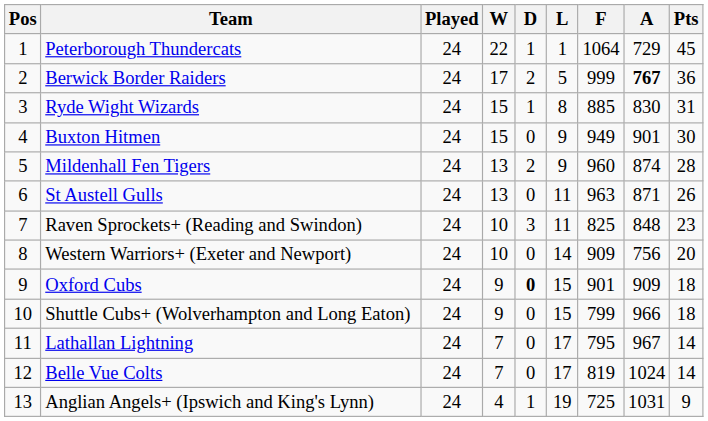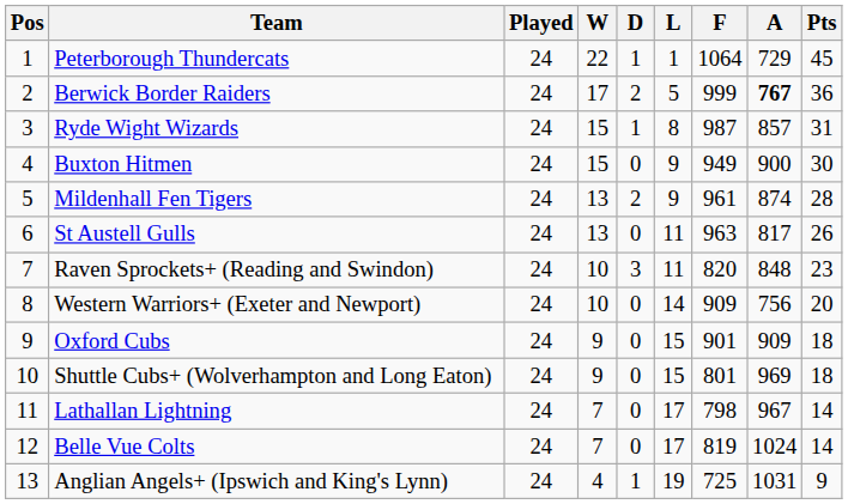 <table class="wikitable" style="font-size: 100%">
 <tr>
 <th width=20>Pos</th>
 <th width=320>Team</th>
 <th width=20>Played</th>
 <th width=20>W</th>
 <th width=20>D</th>
 <th width=20>L</th>
 <th width=20>F</th>
 <th width=20>A</th>
 <th width=20>Pts</th>
 </tr>
 <tr align=center>
 <td>1</td>
 <td align="left"><a href='#'>Peterborough Thundercats</a></td>
 <td>24</td>
 <td>22</td>
 <td>1</td>
 <td>1</td>
 <td>1064</td>
 <td>729</td>
 <td>45</td>
 </tr>
 <tr align=center>
 <td>2</td>
 <td align="left"><a href='#'>Berwick Border Raiders</a></td>
 <td>24</td>
 <td>17</td>
 <td>2</td>
 <td>5</td>
 <td>999</td>
 <td><strong>767</strong></td>
 <td>36</td>
 </tr>
 <tr align=center>
 <td>3</td>
 <td align="left"><a href='#'>Ryde Wight Wizards</a></td>
 <td>24</td>
 <td>15</td>
 <td>1</td>
 <td>8</td>
-<td>885</td>
-<td>830</td>
+<td>987</td>
+<td>857</td>
 <td>31</td>
 </tr>
 <tr align=center>
 <td>4</td>
 <td align="left"><a href='#'>Buxton Hitmen</a></td>
 <td>24</td>
 <td>15</td>
 <td>0</td>
 <td>9</td>
 <td>949</td>
-<td>901</td>
+<td>900</td>
 <td>30</td>
 </tr>
 <tr align=center>
 <td>5</td>
 <td align="left"><a href='#'>Mildenhall Fen Tigers</a></td>
 <td>24</td>
 <td>13</td>
 <td>2</td>
 <td>9</td>
-<td>960</td>
+<td>961</td>
 <td>874</td>
 <td>28</td>
 </tr>
 <tr align=center>
 <td>6</td>
 <td align="left"><a href='#'>St Austell Gulls</a></td>
 <td>24</td>
 <td>13</td>
 <td>0</td>
 <td>11</td>
 <td>963</td>
-<td>871</td>
+<td>817</td>
 <td>26</td>
 </tr>
 <tr align=center>
 <td>7</td>
 <td align="left">Raven Sprockets+ (Reading and Swindon)</td>
 <td>24</td>
 <td>10</td>
 <td>3</td>
 <td>11</td>
-<td>825</td>
+<td>820</td>
 <td>848</td>
 <td>23</td>
 </tr>
 <tr align=center>
 <td>8</td>
 <td align="left">Western Warriors+ (Exeter and Newport)</td>
 <td>24</td>
 <td>10</td>
 <td>0</td>
 <td>14</td>
 <td>909</td>
 <td>756</td>
 <td>20</td>
 </tr>
 <tr align=center>
 <td>9</td>
 <td align="left"><a href='#'>Oxford Cubs</a></td>
 <td>24</td>
 <td>9</td>
-<td><strong>0</strong></td>
+<td>0</td>
 <td>15</td>
 <td>901</td>
 <td>909</td>
 <td>18</td>
 </tr>
 <tr align=center>
 <td>10</td>
 <td align="left">Shuttle Cubs+ (Wolverhampton and Long Eaton)</td>
 <td>24</td>
 <td>9</td>
 <td>0</td>
 <td>15</td>
-<td>799</td>
-<td>966</td>
+<td>801</td>
+<td>969</td>
 <td>18</td>
 </tr>
 <tr align=center>
 <td>11</td>
 <td align="left"><a href='#'>Lathallan Lightning</a></td>
 <td>24</td>
 <td>7</td>
 <td>0</td>
 <td>17</td>
-<td>795</td>
+<td>798</td>
 <td>967</td>
 <td>14</td>
 </tr>
 <tr align=center>
 <td>12</td>
 <td align="left"><a href='#'>Belle Vue Colts</a></td>
 <td>24</td>
 <td>7</td>
 <td>0</td>
 <td>17</td>
 <td>819</td>
 <td>1024</td>
 <td>14</td>
 </tr>
 <tr align=center>
 <td>13</td>
 <td align="left">Anglian Angels+ (Ipswich and King's Lynn)</td>
 <td>24</td>
 <td>4</td>
 <td>1</td>
 <td>19</td>
 <td>725</td>
 <td>1031</td>
 <td>9</td>
 </tr>
 </table>
